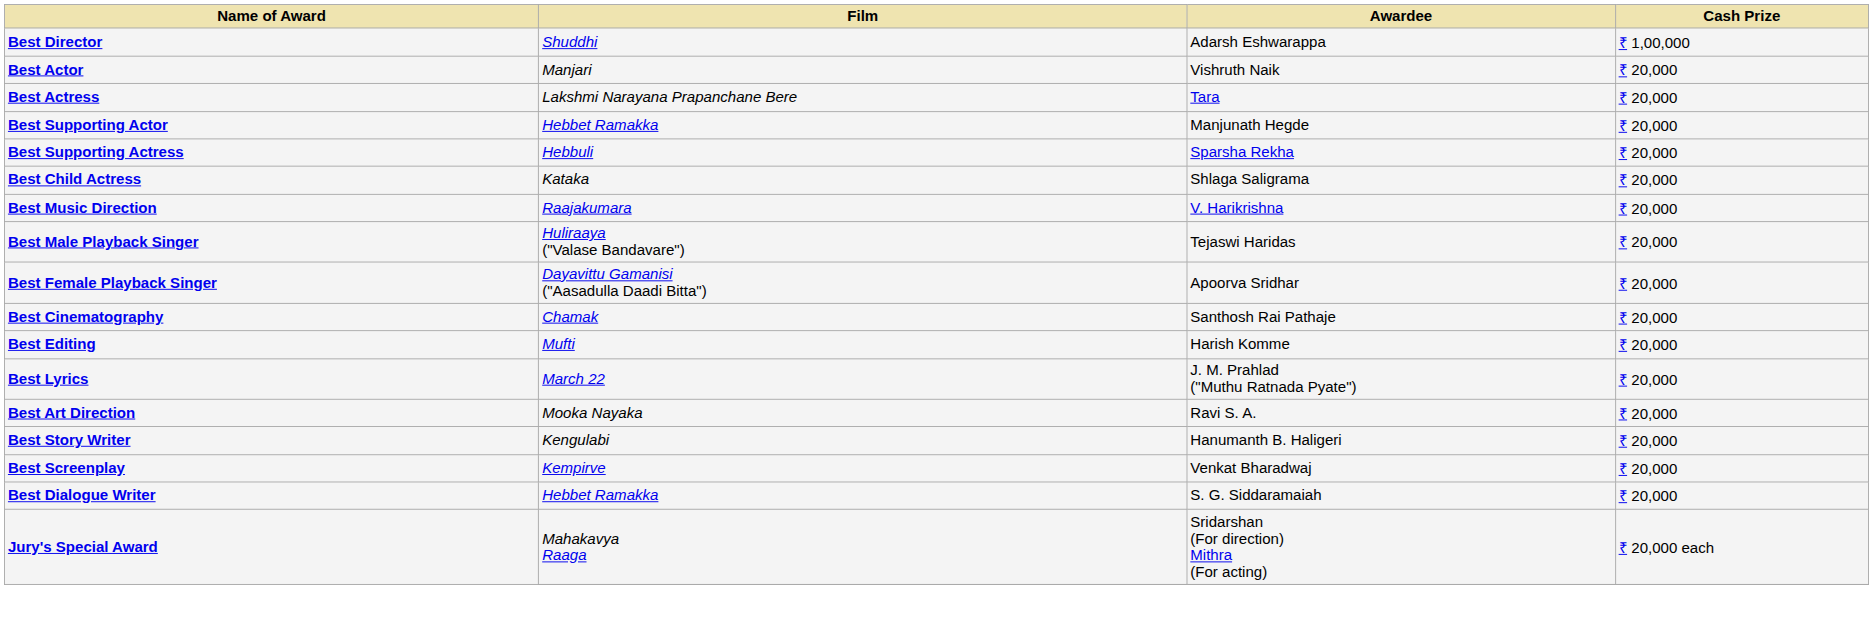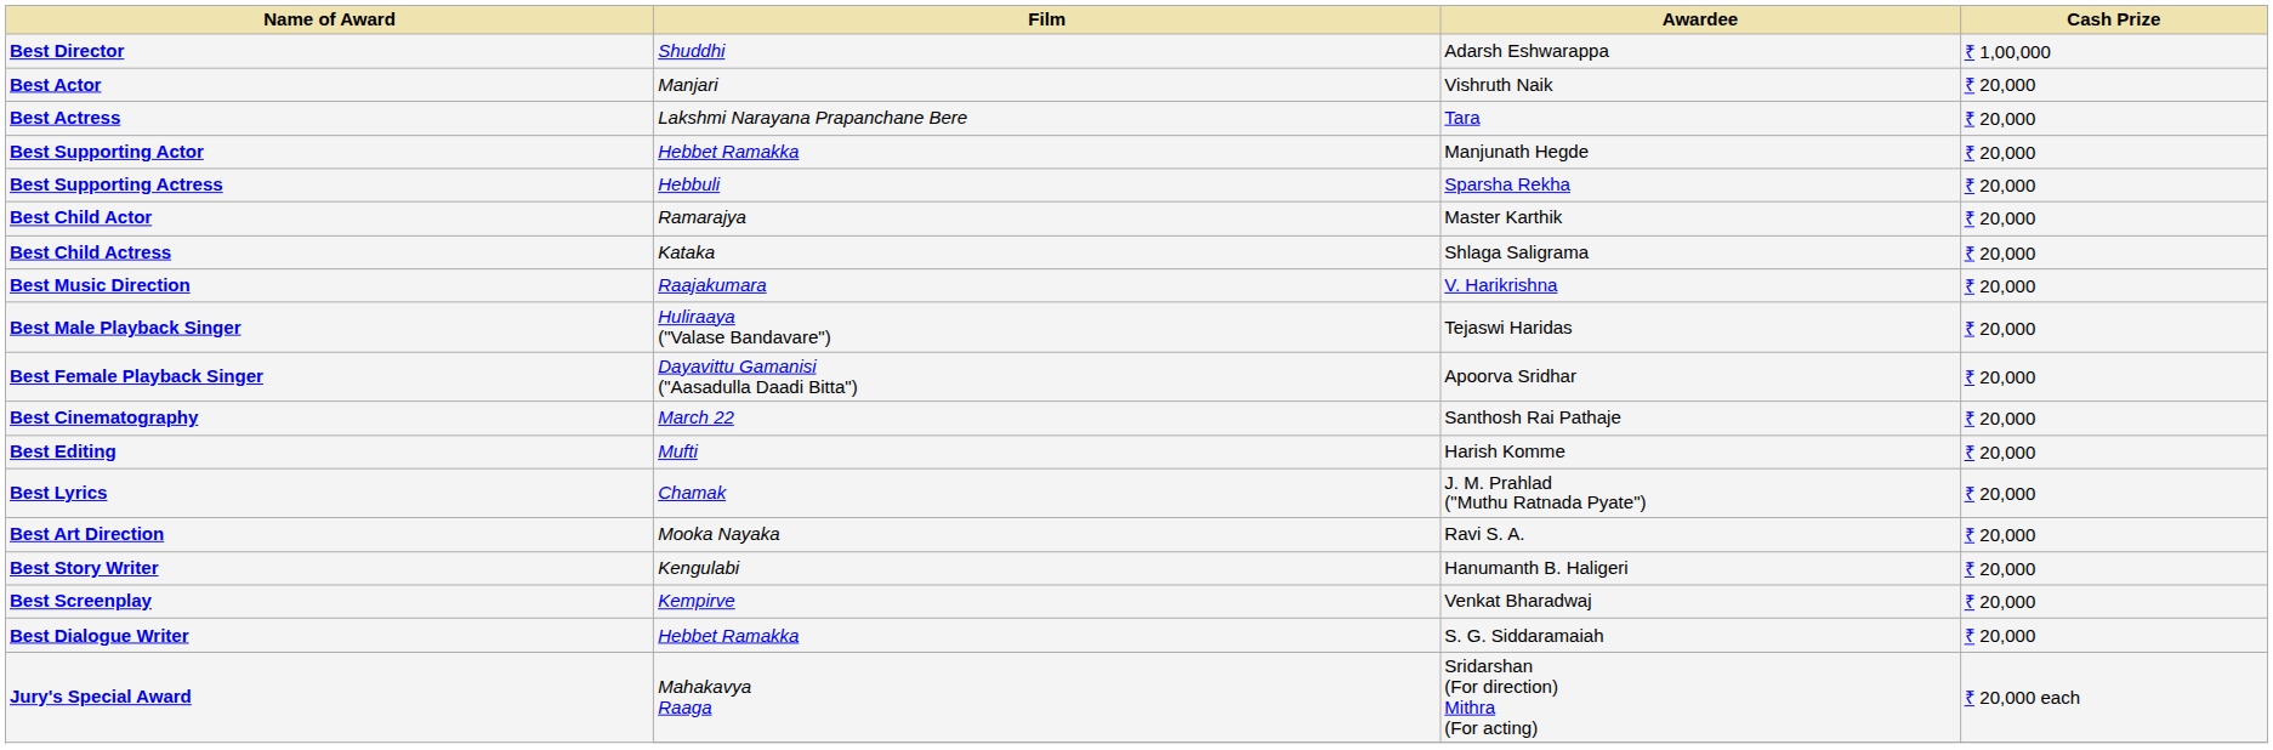 <table class="wikitable" style="width:100%;">
 <tr>
 <th style="background-color:#EFE4B0;">Name of Award</th>
 <th style="background-color:#EFE4B0;">Film</th>
 <th style="background-color:#EFE4B0;">Awardee</th>
 <th style="background-color:#EFE4B0;">Cash Prize</th>
 </tr>
 <tr style="background-color:#F4F4F4">
 <td><strong><a href='#'>Best Director</a></strong></td>
 <td><em><a href='#'>Shuddhi</a></em></td>
 <td>Adarsh Eshwarappa</td>
 <td><a href='#'>₹</a> 1,00,000</td>
 </tr>
 <tr style="background-color:#F4F4F4">
 <td><strong><a href='#'>Best Actor</a></strong></td>
 <td><em>Manjari</em></td>
 <td>Vishruth Naik</td>
 <td><a href='#'>₹</a> 20,000</td>
 </tr>
 <tr style="background-color:#F4F4F4">
 <td><strong><a href='#'>Best Actress</a></strong></td>
 <td><em>Lakshmi Narayana Prapanchane Bere</em></td>
 <td><a href='#'>Tara</a></td>
 <td><a href='#'>₹</a> 20,000</td>
 </tr>
 <tr style="background-color:#F4F4F4">
 <td><strong><a href='#'>Best Supporting Actor</a></strong></td>
 <td><em><a href='#'>Hebbet Ramakka</a></em></td>
 <td>Manjunath Hegde</td>
 <td><a href='#'>₹</a> 20,000</td>
 </tr>
 <tr style="background-color:#F4F4F4">
 <td><strong><a href='#'>Best Supporting Actress</a></strong></td>
 <td><em><a href='#'>Hebbuli</a></em></td>
 <td><a href='#'>Sparsha Rekha</a></td>
 <td><a href='#'>₹</a> 20,000</td>
 </tr>
 <tr style="background-color:#F4F4F4">
+<td><strong><a href='#'>Best Child Actor</a></strong></td>
+<td><em>Ramarajya</em></td>
+<td>Master Karthik</td>
+<td><a href='#'>₹</a> 20,000</td>
+</tr>
+<tr style="background-color:#F4F4F4">
 <td><strong><a href='#'>Best Child Actress</a></strong></td>
 <td><em>Kataka</em></td>
 <td>Shlaga Saligrama</td>
 <td><a href='#'>₹</a> 20,000</td>
 </tr>
 <tr style="background-color:#F4F4F4">
 <td><strong><a href='#'>Best Music Direction</a></strong></td>
 <td><em><a href='#'>Raajakumara</a></em></td>
 <td><a href='#'>V. Harikrishna</a></td>
 <td><a href='#'>₹</a> 20,000</td>
 </tr>
 <tr style="background-color:#F4F4F4">
 <td><strong><a href='#'>Best Male Playback Singer</a></strong></td>
 <td><em><a href='#'>Huliraaya</a></em><br>("Valase Bandavare")</td>
 <td>Tejaswi Haridas</td>
 <td><a href='#'>₹</a> 20,000</td>
 </tr>
 <tr style="background-color:#F4F4F4">
 <td><strong><a href='#'>Best Female Playback Singer</a></strong></td>
 <td><em><a href='#'>Dayavittu Gamanisi</a></em><br>("Aasadulla Daadi Bitta")</td>
 <td>Apoorva Sridhar</td>
 <td><a href='#'>₹</a> 20,000</td>
 </tr>
 <tr style="background-color:#F4F4F4">
 <td><strong><a href='#'>Best Cinematography</a></strong></td>
-<td><em><a href='#'>Chamak</a></em></td>
+<td><em><a href='#'>March 22</a></em></td>
 <td>Santhosh Rai Pathaje</td>
 <td><a href='#'>₹</a> 20,000</td>
 </tr>
 <tr style="background-color:#F4F4F4">
 <td><strong><a href='#'>Best Editing</a></strong></td>
 <td><em><a href='#'>Mufti</a></em></td>
 <td>Harish Komme</td>
 <td><a href='#'>₹</a> 20,000</td>
 </tr>
 <tr style="background-color:#F4F4F4">
 <td><strong><a href='#'>Best Lyrics</a></strong></td>
-<td><em><a href='#'>March 22</a></em></td>
+<td><em><a href='#'>Chamak</a></em></td>
 <td>J. M. Prahlad <br>("Muthu Ratnada Pyate")</td>
 <td><a href='#'>₹</a> 20,000</td>
 </tr>
 <tr style="background-color:#F4F4F4">
 <td><strong><a href='#'>Best Art Direction</a></strong></td>
 <td><em>Mooka Nayaka</em></td>
 <td>Ravi S. A.</td>
 <td><a href='#'>₹</a> 20,000</td>
 </tr>
 <tr style="background-color:#F4F4F4">
 <td><strong><a href='#'>Best Story Writer</a></strong></td>
 <td><em>Kengulabi</em></td>
 <td>Hanumanth B. Haligeri</td>
 <td><a href='#'>₹</a> 20,000</td>
 </tr>
 <tr style="background-color:#F4F4F4">
 <td><strong><a href='#'>Best Screenplay</a></strong></td>
 <td><em><a href='#'>Kempirve</a></em></td>
 <td>Venkat Bharadwaj</td>
 <td><a href='#'>₹</a> 20,000</td>
 </tr>
 <tr style="background-color:#F4F4F4">
 <td><strong><a href='#'>Best Dialogue Writer</a></strong></td>
 <td><em><a href='#'>Hebbet Ramakka</a></em></td>
 <td>S. G. Siddaramaiah</td>
 <td><a href='#'>₹</a> 20,000</td>
 </tr>
 <tr style="background-color:#F4F4F4">
 <td rowspan="2"><strong><a href='#'>Jury's Special Award</a></strong></td>
 <td><em>Mahakavya</em> <br> <em><a href='#'>Raaga</a></em></td>
 <td>Sridarshan<br>(For direction) <br> <a href='#'>Mithra</a><br>(For acting)</td>
 <td><a href='#'>₹</a> 20,000 each</td>
 </tr>
 <tr style="background-color:#F4F4F4">
 </tr>
 </table>
